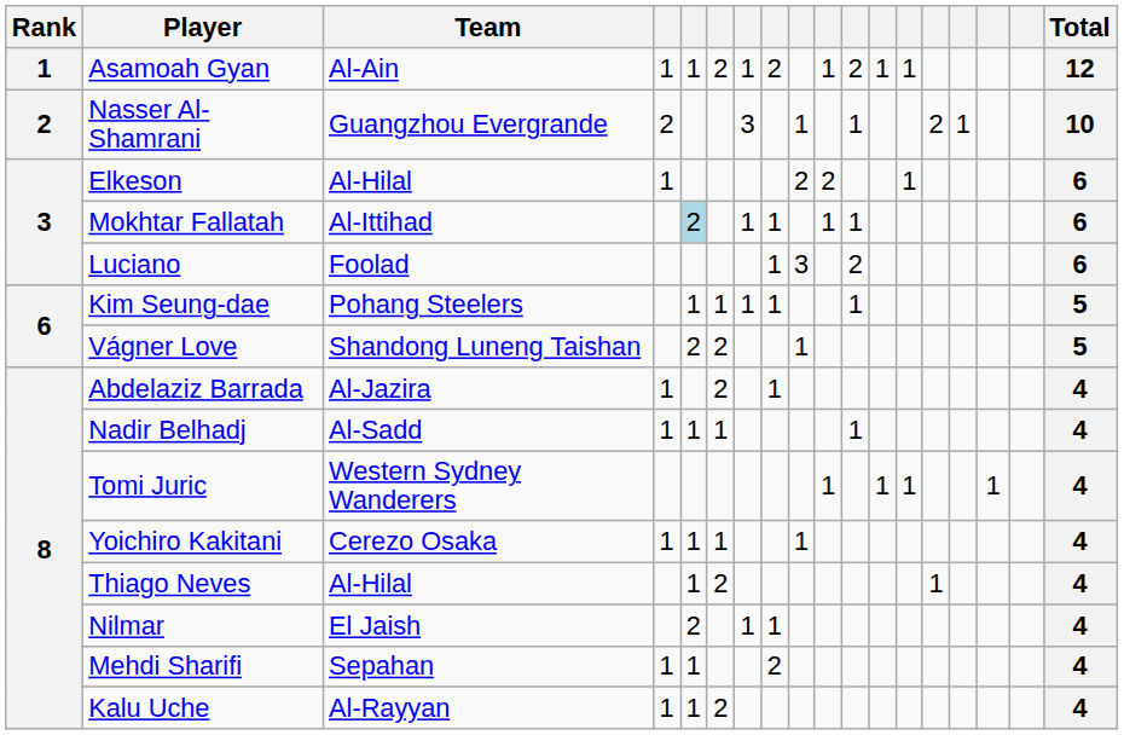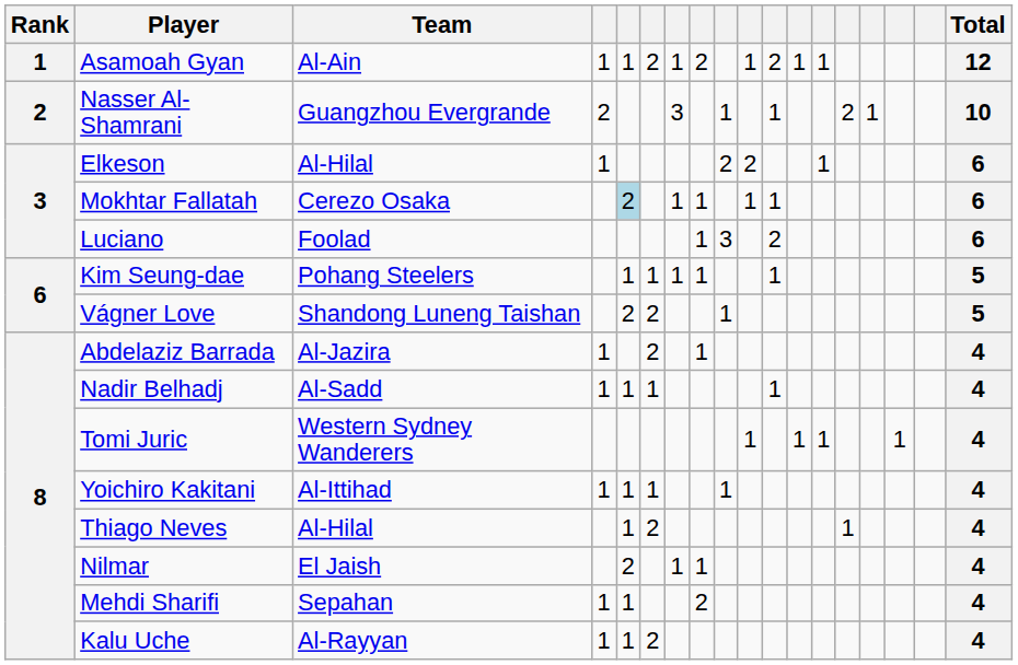 <table class="wikitable" style="text-align:center; font-size:90%">
 <tr>
 <th>Rank</th>
 <th>Player</th>
 <th>Team</th>
 <th></th>
 <th></th>
 <th></th>
 <th></th>
 <th></th>
 <th></th>
 <th></th>
 <th></th>
 <th></th>
 <th></th>
 <th></th>
 <th></th>
 <th>    </th>
 <th>    </th>
 <th>Total</th>
 </tr>
 <tr>
 <th>1</th>
 <td align=left> <a href='#'>Asamoah Gyan</a></td>
 <td align=left> <a href='#'>Al-Ain</a></td>
 <td>1</td>
 <td>1</td>
 <td>2</td>
 <td>1</td>
 <td>2</td>
 <td></td>
 <td>1</td>
 <td>2</td>
 <td>1</td>
 <td>1</td>
 <td></td>
 <td></td>
 <td></td>
 <td></td>
 <th>12</th>
 </tr>
 <tr>
 <th>2</th>
 <td align=left> <a href='#'>Nasser Al-Shamrani</a></td>
 <td align=left> <a href='#'>Guangzhou Evergrande</a></td>
 <td>2</td>
 <td></td>
 <td></td>
 <td>3</td>
 <td></td>
 <td>1</td>
 <td></td>
 <td>1</td>
 <td></td>
 <td></td>
 <td>2</td>
 <td>1</td>
 <td></td>
 <td></td>
 <th>10</th>
 </tr>
 <tr>
 <th rowspan=3>3</th>
 <td align=left> <a href='#'>Elkeson</a></td>
 <td align=left> <a href='#'>Al-Hilal</a></td>
 <td>1</td>
 <td></td>
 <td></td>
 <td></td>
 <td></td>
 <td>2</td>
 <td>2</td>
 <td></td>
 <td></td>
 <td>1</td>
 <td></td>
 <td></td>
 <td></td>
 <td></td>
 <th>6</th>
 </tr>
 <tr>
 <td align=left> <a href='#'>Mokhtar Fallatah</a></td>
-<td align=left> <a href='#'>Al-Ittihad</a></td>
+<td align=left> <a href='#'>Cerezo Osaka</a></td>
 <td></td>
 <td style="background: lightblue;">2</td>
 <td></td>
 <td>1</td>
 <td>1</td>
 <td></td>
 <td>1</td>
 <td>1</td>
 <td></td>
 <td></td>
 <td></td>
 <td></td>
 <td></td>
 <td></td>
 <th>6</th>
 </tr>
 <tr>
 <td align=left> <a href='#'>Luciano</a></td>
 <td align=left> <a href='#'>Foolad</a></td>
 <td></td>
 <td></td>
 <td></td>
 <td></td>
 <td>1</td>
 <td>3</td>
 <td></td>
 <td>2</td>
 <td></td>
 <td></td>
 <td></td>
 <td></td>
 <td></td>
 <td></td>
 <th>6</th>
 </tr>
 <tr>
 <th rowspan=2>6</th>
 <td align=left> <a href='#'>Kim Seung-dae</a></td>
 <td align=left> <a href='#'>Pohang Steelers</a></td>
 <td></td>
 <td>1</td>
 <td>1</td>
 <td>1</td>
 <td>1</td>
 <td></td>
 <td></td>
 <td>1</td>
 <td></td>
 <td></td>
 <td></td>
 <td></td>
 <td></td>
 <td></td>
 <th>5</th>
 </tr>
 <tr>
 <td align=left> <a href='#'>Vágner Love</a></td>
 <td align=left> <a href='#'>Shandong Luneng Taishan</a></td>
 <td></td>
 <td>2</td>
 <td>2</td>
 <td></td>
 <td></td>
 <td>1</td>
 <td></td>
 <td></td>
 <td></td>
 <td></td>
 <td></td>
 <td></td>
 <td></td>
 <td></td>
 <th>5</th>
 </tr>
 <tr>
 <th rowspan=8>8</th>
 <td align=left> <a href='#'>Abdelaziz Barrada</a></td>
 <td align=left> <a href='#'>Al-Jazira</a></td>
 <td>1</td>
 <td></td>
 <td>2</td>
 <td></td>
 <td>1</td>
 <td></td>
 <td></td>
 <td></td>
 <td></td>
 <td></td>
 <td></td>
 <td></td>
 <td></td>
 <td></td>
 <th>4</th>
 </tr>
 <tr>
 <td align=left> <a href='#'>Nadir Belhadj</a></td>
 <td align=left> <a href='#'>Al-Sadd</a></td>
 <td>1</td>
 <td>1</td>
 <td>1</td>
 <td></td>
 <td></td>
 <td></td>
 <td></td>
 <td>1</td>
 <td></td>
 <td></td>
 <td></td>
 <td></td>
 <td></td>
 <td></td>
 <th>4</th>
 </tr>
 <tr>
 <td align=left> <a href='#'>Tomi Juric</a></td>
 <td align=left> <a href='#'>Western Sydney Wanderers</a></td>
 <td></td>
 <td></td>
 <td></td>
 <td></td>
 <td></td>
 <td></td>
 <td>1</td>
 <td></td>
 <td>1</td>
 <td>1</td>
 <td></td>
 <td></td>
 <td>1</td>
 <td></td>
 <th>4</th>
 </tr>
 <tr>
 <td align=left> <a href='#'>Yoichiro Kakitani</a></td>
-<td align=left> <a href='#'>Cerezo Osaka</a></td>
+<td align=left> <a href='#'>Al-Ittihad</a></td>
 <td>1</td>
 <td>1</td>
 <td>1</td>
 <td></td>
 <td></td>
 <td>1</td>
 <td></td>
 <td></td>
 <td></td>
 <td></td>
 <td></td>
 <td></td>
 <td></td>
 <td></td>
 <th>4</th>
 </tr>
 <tr>
 <td align=left> <a href='#'>Thiago Neves</a></td>
 <td align=left> <a href='#'>Al-Hilal</a></td>
 <td></td>
 <td>1</td>
 <td>2</td>
 <td></td>
 <td></td>
 <td></td>
 <td></td>
 <td></td>
 <td></td>
 <td></td>
 <td>1</td>
 <td></td>
 <td></td>
 <td></td>
 <th>4</th>
 </tr>
 <tr>
 <td align=left> <a href='#'>Nilmar</a></td>
 <td align=left> <a href='#'>El Jaish</a></td>
 <td></td>
 <td>2</td>
 <td></td>
 <td>1</td>
 <td>1</td>
 <td></td>
 <td></td>
 <td></td>
 <td></td>
 <td></td>
 <td></td>
 <td></td>
 <td></td>
 <td></td>
 <th>4</th>
 </tr>
 <tr>
 <td align=left> <a href='#'>Mehdi Sharifi</a></td>
 <td align=left> <a href='#'>Sepahan</a></td>
 <td>1</td>
 <td>1</td>
 <td></td>
 <td></td>
 <td>2</td>
 <td></td>
 <td></td>
 <td></td>
 <td></td>
 <td></td>
 <td></td>
 <td></td>
 <td></td>
 <td></td>
 <th>4</th>
 </tr>
 <tr>
 <td align=left> <a href='#'>Kalu Uche</a></td>
 <td align=left> <a href='#'>Al-Rayyan</a></td>
 <td>1</td>
 <td>1</td>
 <td>2</td>
 <td></td>
 <td></td>
 <td></td>
 <td></td>
 <td></td>
 <td></td>
 <td></td>
 <td></td>
 <td></td>
 <td></td>
 <td></td>
 <th>4</th>
 </tr>
 </table>
